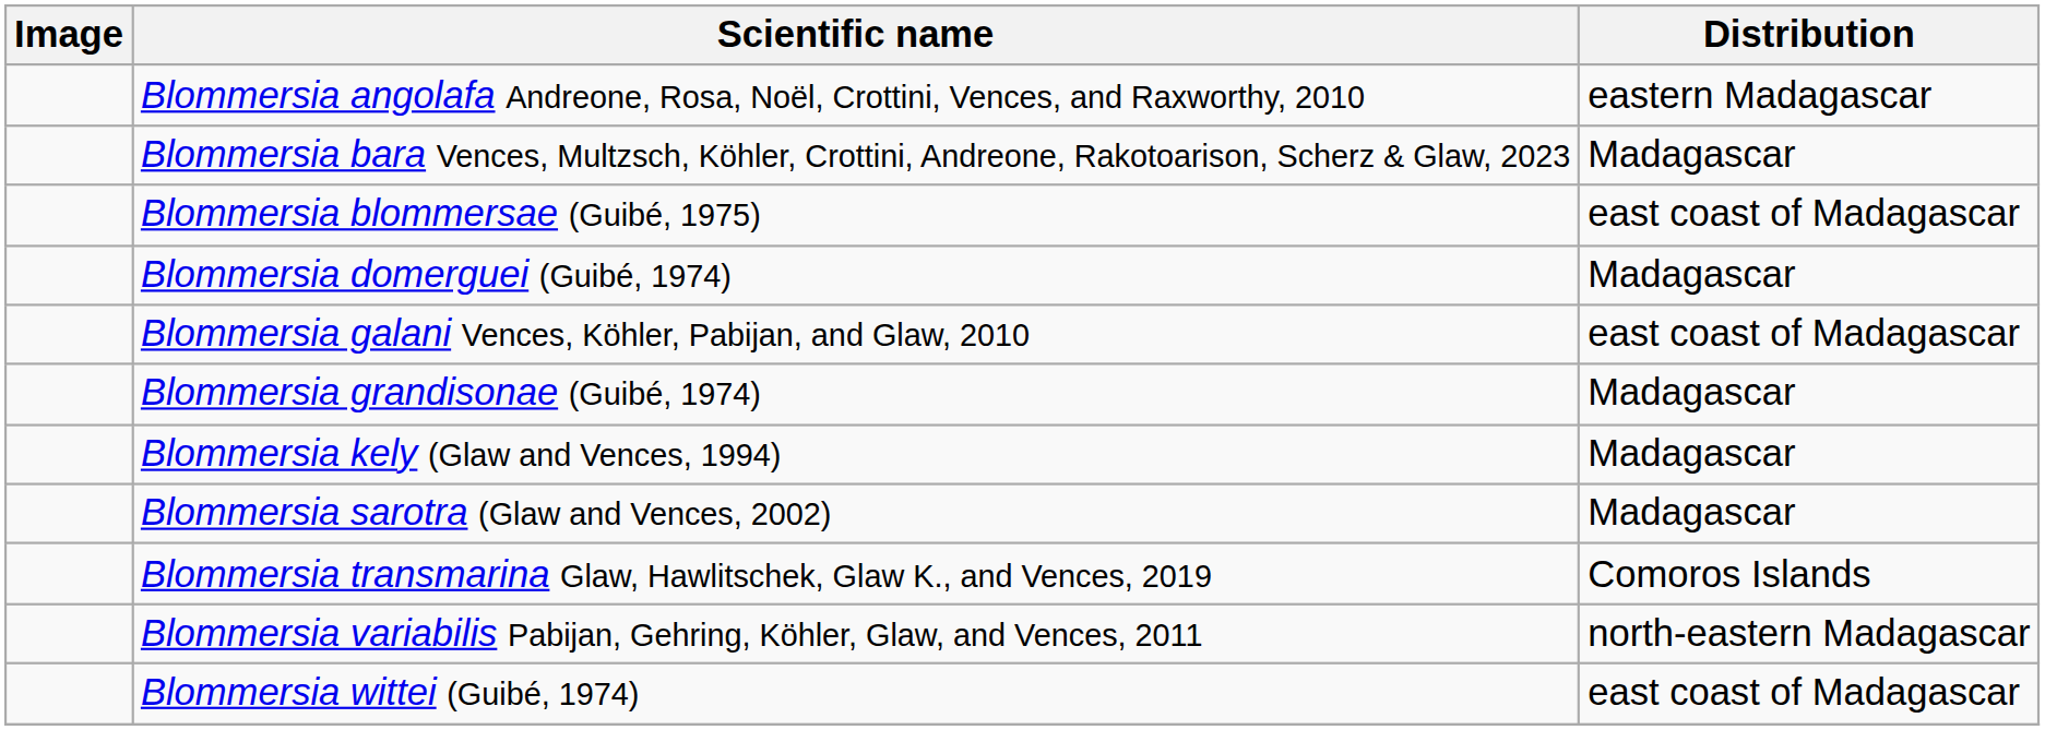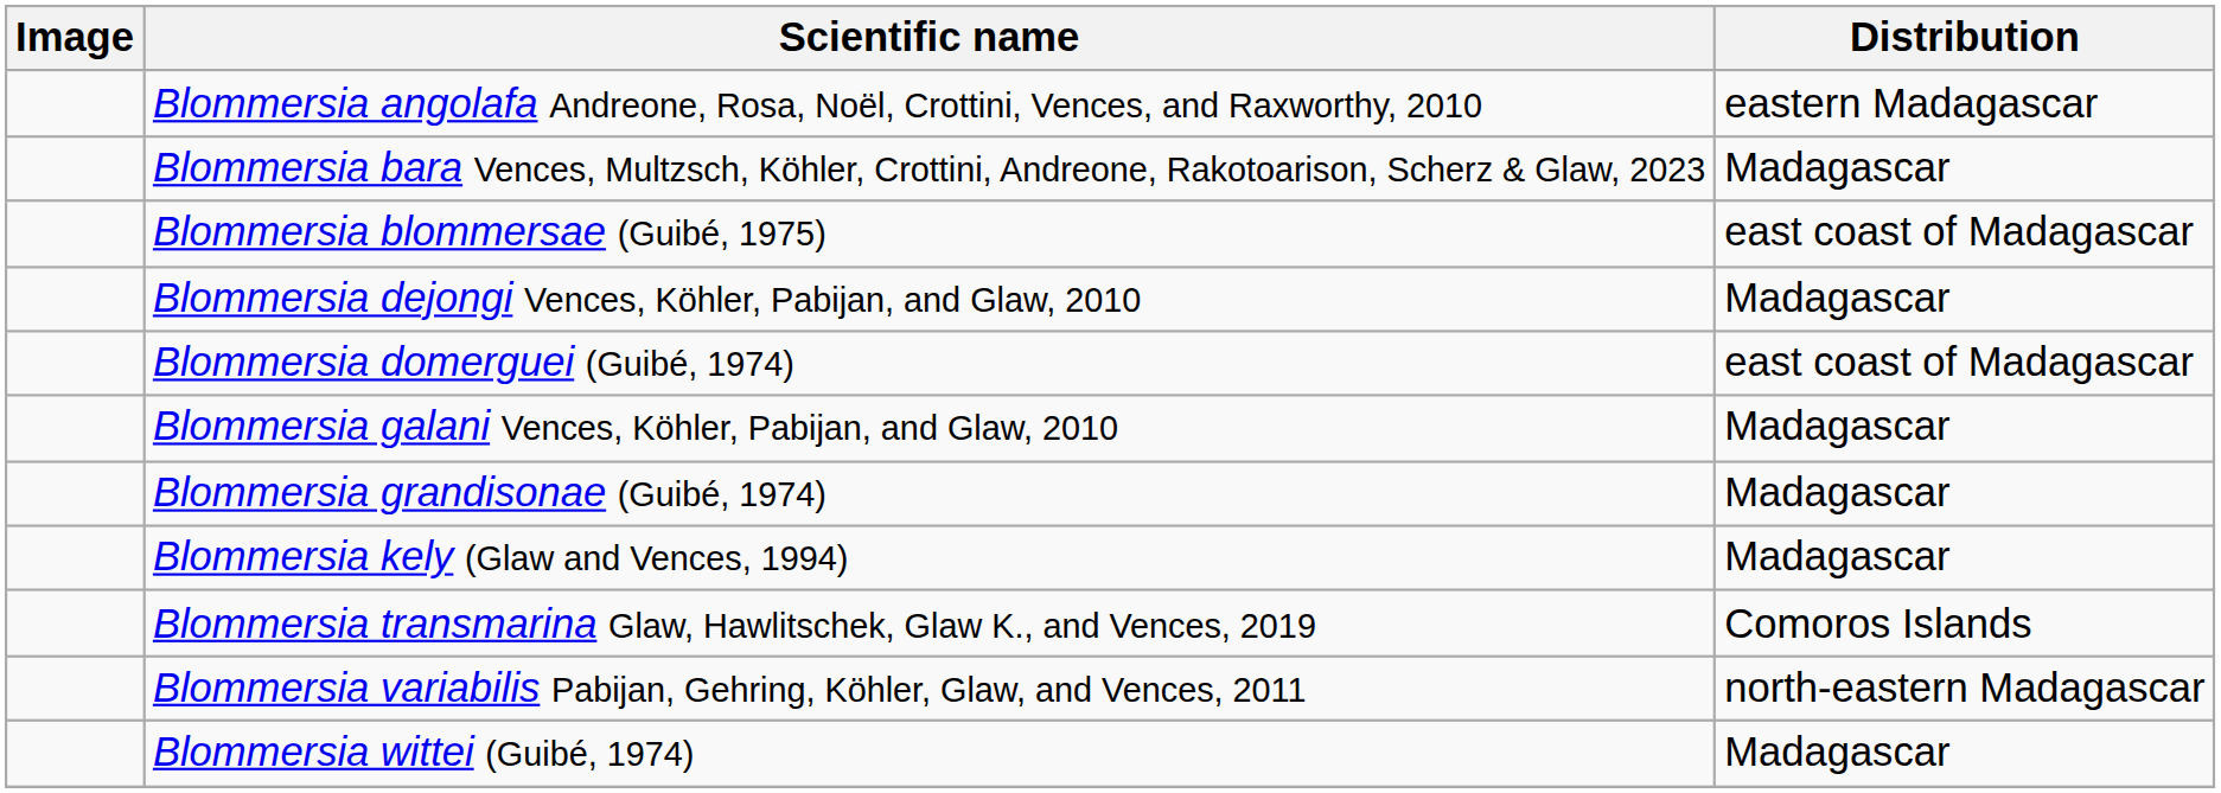 <table class="wikitable">
 <tr>
 <th>Image</th>
 <th>Scientific name</th>
 <th>Distribution</th>
 </tr>
 <tr>
 <td></td>
 <td><em><a href='#'>Blommersia angolafa</a></em> <small>Andreone, Rosa, Noël, Crottini, Vences, and Raxworthy, 2010</small></td>
 <td>eastern Madagascar</td>
 </tr>
 <tr>
 <td></td>
 <td><em><a href='#'>Blommersia bara</a></em> <small>Vences, Multzsch, Köhler, Crottini, Andreone, Rakotoarison, Scherz & Glaw, 2023</small></td>
 <td>Madagascar</td>
 </tr>
 <tr>
 <td></td>
 <td><em><a href='#'>Blommersia blommersae</a></em> <small>(Guibé, 1975)</small></td>
 <td>east coast of Madagascar</td>
 </tr>
 <tr>
 <td></td>
-<td><em><a href='#'>Blommersia domerguei</a></em> <small>(Guibé, 1974)</small></td>
+<td><em><a href='#'>Blommersia dejongi</a></em> <small>Vences, Köhler, Pabijan, and Glaw, 2010</small></td>
 <td>Madagascar</td>
 </tr>
 <tr>
 <td></td>
+<td><em><a href='#'>Blommersia domerguei</a></em> <small>(Guibé, 1974)</small></td>
+<td>east coast of Madagascar</td>
+</tr>
+<tr>
+<td></td>
 <td><em><a href='#'>Blommersia galani</a></em> <small>Vences, Köhler, Pabijan, and Glaw, 2010</small></td>
-<td>east coast of Madagascar</td>
+<td>Madagascar</td>
 </tr>
 <tr>
 <td></td>
 <td><em><a href='#'>Blommersia grandisonae</a></em> <small>(Guibé, 1974)</small></td>
 <td>Madagascar</td>
 </tr>
 <tr>
 <td></td>
 <td><em><a href='#'>Blommersia kely</a></em> <small>(Glaw and Vences, 1994)</small></td>
-<td>Madagascar</td>
-</tr>
-<tr>
-<td></td>
-<td><em><a href='#'>Blommersia sarotra</a></em> <small>(Glaw and Vences, 2002)</small></td>
 <td>Madagascar</td>
 </tr>
 <tr>
 <td></td>
 <td><em><a href='#'>Blommersia transmarina</a></em> <small>Glaw, Hawlitschek, Glaw K., and Vences, 2019</small></td>
 <td>Comoros Islands</td>
 </tr>
 <tr>
 <td></td>
 <td><em><a href='#'>Blommersia variabilis</a></em> <small>Pabijan, Gehring, Köhler, Glaw, and Vences, 2011</small></td>
 <td>north-eastern Madagascar</td>
 </tr>
 <tr>
 <td></td>
 <td><em><a href='#'>Blommersia wittei</a></em> <small>(Guibé, 1974)</small></td>
-<td>east coast of Madagascar</td>
+<td>Madagascar</td>
 </tr>
 <tr>
 </tr>
 </table>
